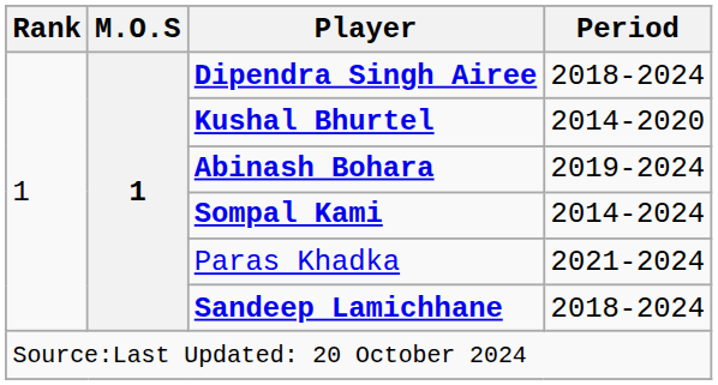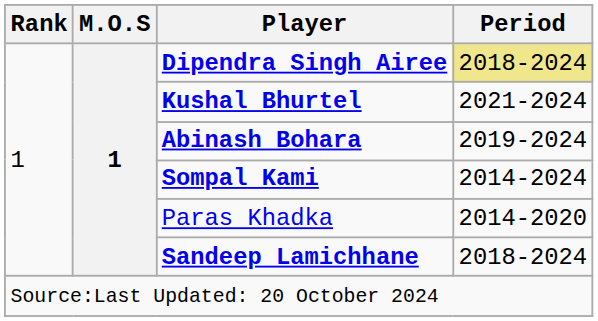 <table class="wikitable sortable">
 <tr>
 <th>Rank</th>
 <th>M.O.S</th>
 <th>Player</th>
 <th>Period</th>
 </tr>
 <tr>
 <td rowspan="6">1</td>
 <th rowspan="6">1</th>
 <td><strong><a href='#'>Dipendra Singh Airee</a></strong></td>
-<td>2018-2024</td>
+<td style="background: khaki;">2018-2024</td>
 </tr>
 <tr>
 <td><strong><a href='#'>Kushal Bhurtel</a></strong></td>
-<td>2014-2020</td>
+<td>2021-2024</td>
 </tr>
 <tr>
 <td><strong><a href='#'>Abinash Bohara</a></strong></td>
 <td>2019-2024</td>
 </tr>
 <tr>
 <td><strong><a href='#'>Sompal Kami</a></strong></td>
 <td>2014-2024</td>
 </tr>
 <tr>
 <td><a href='#'>Paras Khadka</a></td>
-<td>2021-2024</td>
+<td>2014-2020</td>
 </tr>
 <tr>
 <td><strong><a href='#'>Sandeep Lamichhane</a></strong></td>
 <td>2018-2024</td>
 </tr>
 <tr>
 <td colspan="4"><small>Source:</small><small>Last Updated: 20 October 2024</small></td>
 </tr>
 </table>
